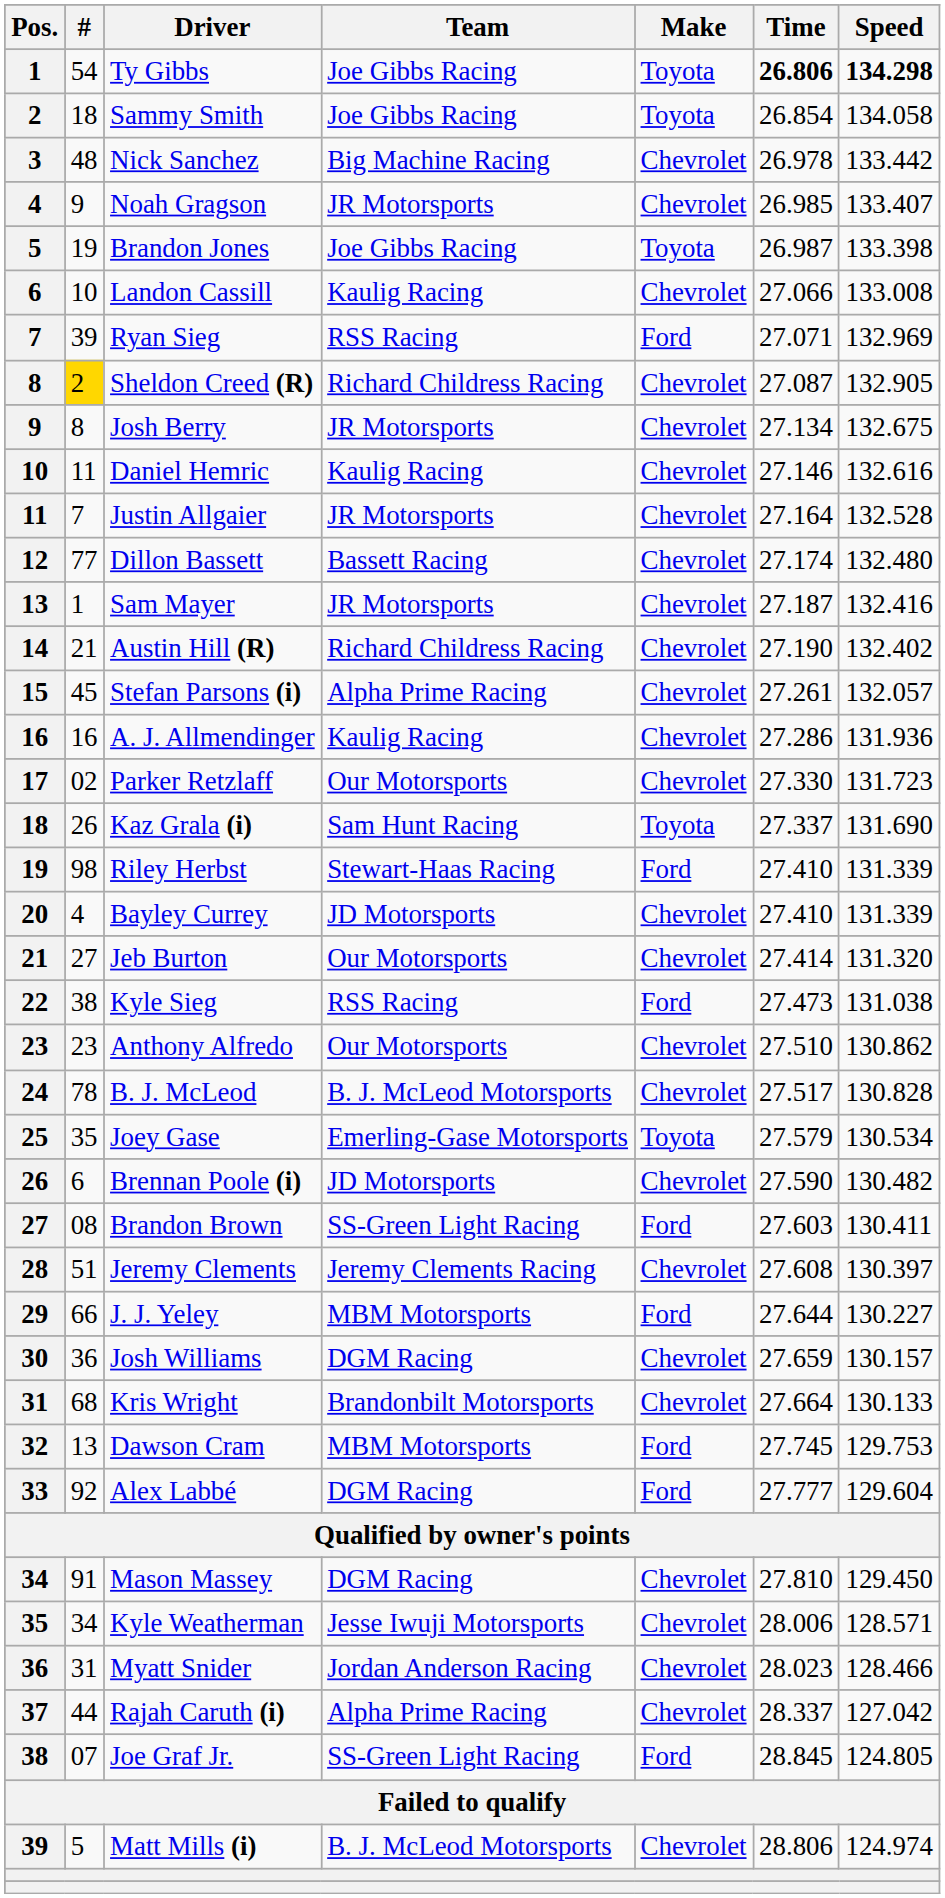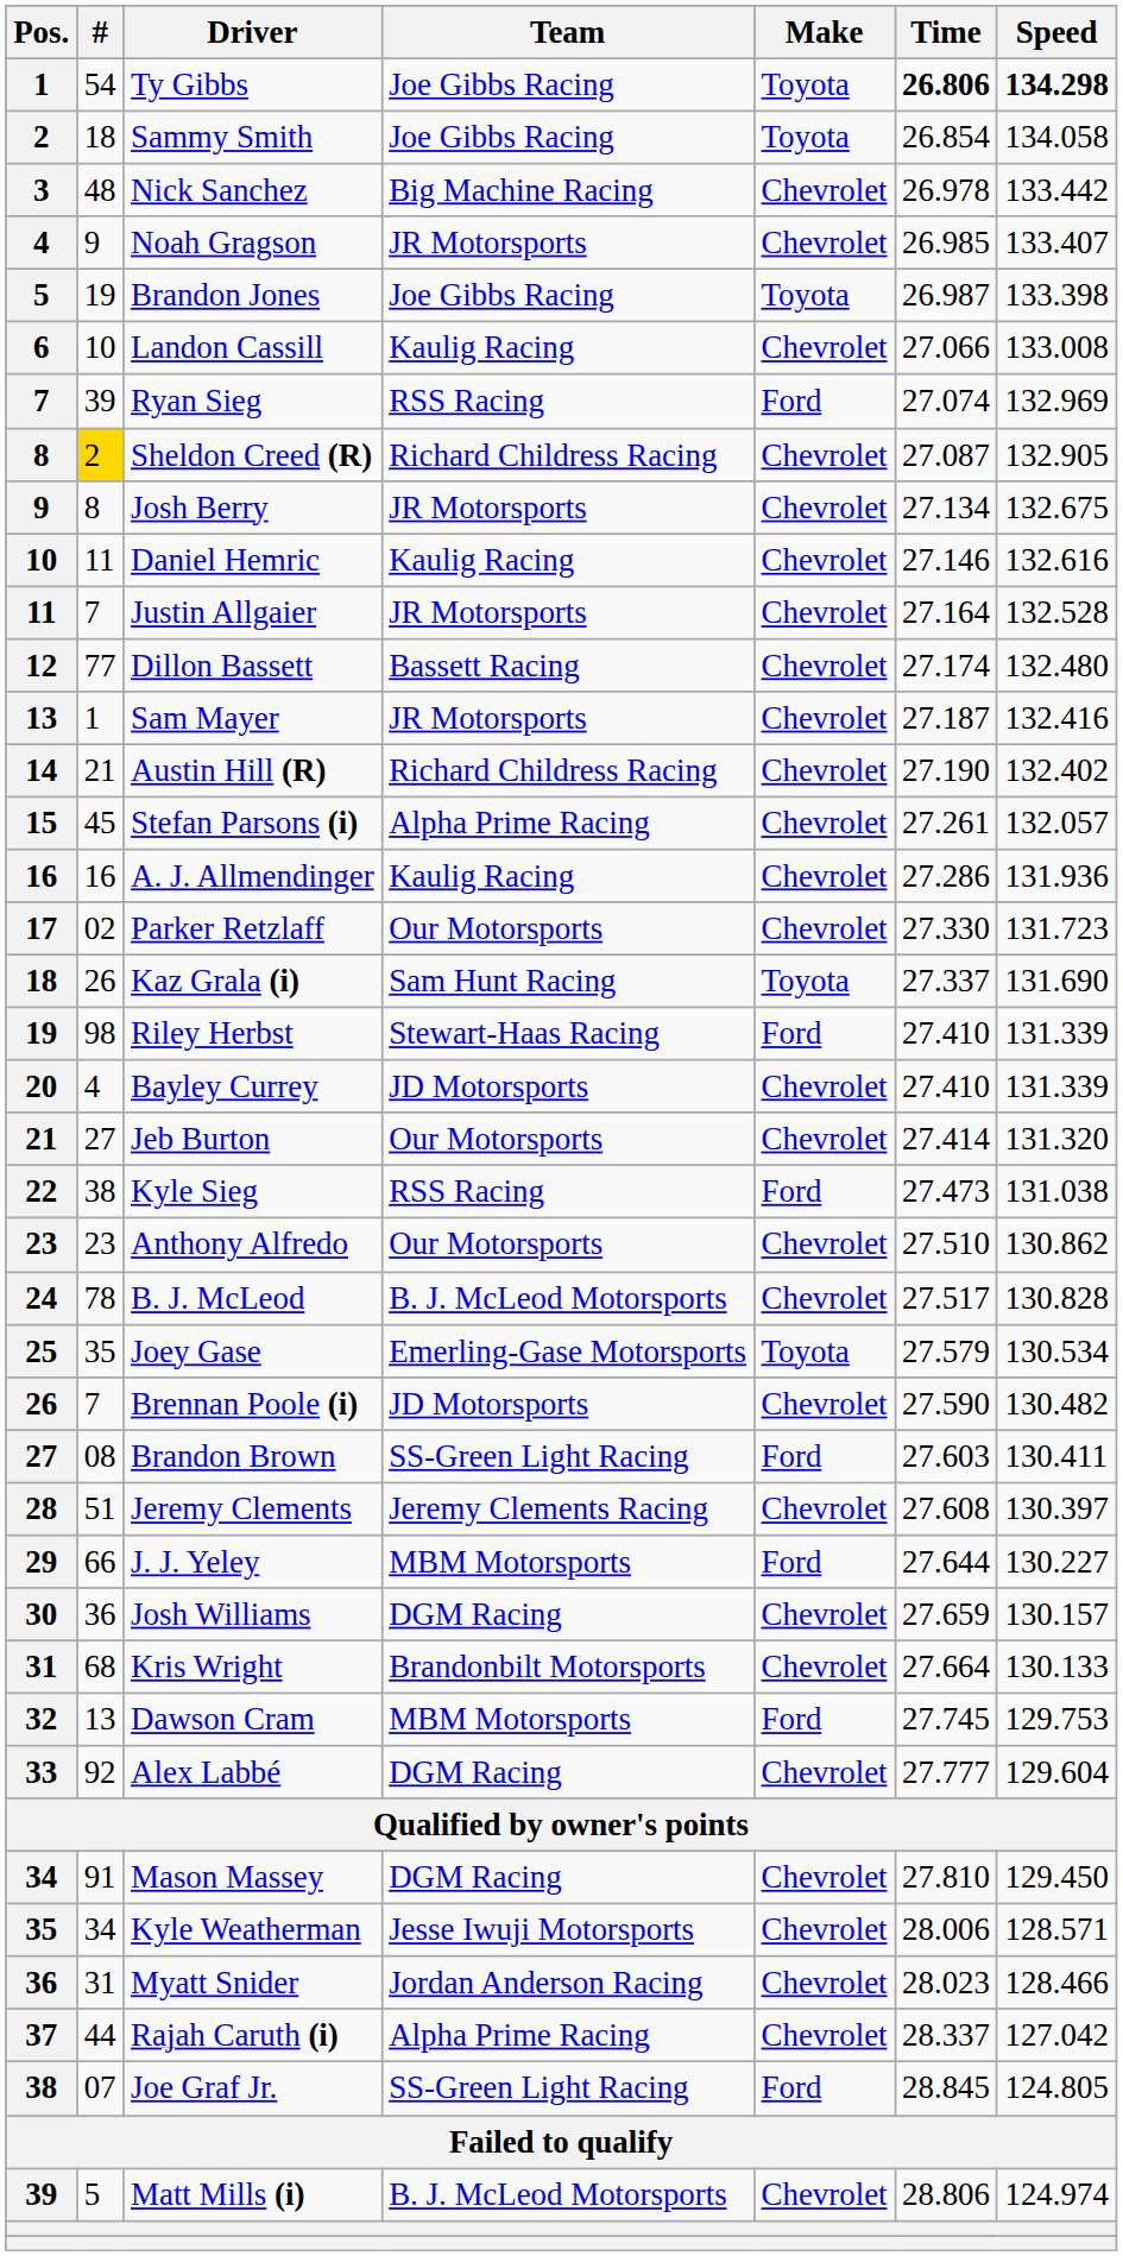 <table class="wikitable" style="font-size:95%">
 <tr>
 <th>Pos.</th>
 <th>#</th>
 <th>Driver</th>
 <th>Team</th>
 <th>Make</th>
 <th>Time</th>
 <th>Speed</th>
 </tr>
 <tr>
 <th>1</th>
 <td>54</td>
 <td><a href='#'>Ty Gibbs</a></td>
 <td><a href='#'>Joe Gibbs Racing</a></td>
 <td><a href='#'>Toyota</a></td>
 <td><strong>26.806</strong></td>
 <td><strong>134.298</strong></td>
 </tr>
 <tr>
 <th>2</th>
 <td>18</td>
 <td><a href='#'>Sammy Smith</a></td>
 <td><a href='#'>Joe Gibbs Racing</a></td>
 <td><a href='#'>Toyota</a></td>
 <td>26.854</td>
 <td>134.058</td>
 </tr>
 <tr>
 <th>3</th>
 <td>48</td>
 <td><a href='#'>Nick Sanchez</a></td>
 <td><a href='#'>Big Machine Racing</a></td>
 <td><a href='#'>Chevrolet</a></td>
 <td>26.978</td>
 <td>133.442</td>
 </tr>
 <tr>
 <th>4</th>
 <td>9</td>
 <td><a href='#'>Noah Gragson</a></td>
 <td><a href='#'>JR Motorsports</a></td>
 <td><a href='#'>Chevrolet</a></td>
 <td>26.985</td>
 <td>133.407</td>
 </tr>
 <tr>
 <th>5</th>
 <td>19</td>
 <td><a href='#'>Brandon Jones</a></td>
 <td><a href='#'>Joe Gibbs Racing</a></td>
 <td><a href='#'>Toyota</a></td>
 <td>26.987</td>
 <td>133.398</td>
 </tr>
 <tr>
 <th>6</th>
 <td>10</td>
 <td><a href='#'>Landon Cassill</a></td>
 <td><a href='#'>Kaulig Racing</a></td>
 <td><a href='#'>Chevrolet</a></td>
 <td>27.066</td>
 <td>133.008</td>
 </tr>
 <tr>
 <th>7</th>
 <td>39</td>
 <td><a href='#'>Ryan Sieg</a></td>
 <td><a href='#'>RSS Racing</a></td>
 <td><a href='#'>Ford</a></td>
-<td>27.071</td>
+<td>27.074</td>
 <td>132.969</td>
 </tr>
 <tr>
 <th>8</th>
 <td style="background: gold;">2</td>
 <td><a href='#'>Sheldon Creed</a> <strong>(R)</strong></td>
 <td><a href='#'>Richard Childress Racing</a></td>
 <td><a href='#'>Chevrolet</a></td>
 <td>27.087</td>
 <td>132.905</td>
 </tr>
 <tr>
 <th>9</th>
 <td>8</td>
 <td><a href='#'>Josh Berry</a></td>
 <td><a href='#'>JR Motorsports</a></td>
 <td><a href='#'>Chevrolet</a></td>
 <td>27.134</td>
 <td>132.675</td>
 </tr>
 <tr>
 <th>10</th>
 <td>11</td>
 <td><a href='#'>Daniel Hemric</a></td>
 <td><a href='#'>Kaulig Racing</a></td>
 <td><a href='#'>Chevrolet</a></td>
 <td>27.146</td>
 <td>132.616</td>
 </tr>
 <tr>
 <th>11</th>
 <td>7</td>
 <td><a href='#'>Justin Allgaier</a></td>
 <td><a href='#'>JR Motorsports</a></td>
 <td><a href='#'>Chevrolet</a></td>
 <td>27.164</td>
 <td>132.528</td>
 </tr>
 <tr>
 <th>12</th>
 <td>77</td>
 <td><a href='#'>Dillon Bassett</a></td>
 <td><a href='#'>Bassett Racing</a></td>
 <td><a href='#'>Chevrolet</a></td>
 <td>27.174</td>
 <td>132.480</td>
 </tr>
 <tr>
 <th>13</th>
 <td>1</td>
 <td><a href='#'>Sam Mayer</a></td>
 <td><a href='#'>JR Motorsports</a></td>
 <td><a href='#'>Chevrolet</a></td>
 <td>27.187</td>
 <td>132.416</td>
 </tr>
 <tr>
 <th>14</th>
 <td>21</td>
 <td><a href='#'>Austin Hill</a> <strong>(R)</strong></td>
 <td><a href='#'>Richard Childress Racing</a></td>
 <td><a href='#'>Chevrolet</a></td>
 <td>27.190</td>
 <td>132.402</td>
 </tr>
 <tr>
 <th>15</th>
 <td>45</td>
 <td><a href='#'>Stefan Parsons</a> <strong>(i)</strong></td>
 <td><a href='#'>Alpha Prime Racing</a></td>
 <td><a href='#'>Chevrolet</a></td>
 <td>27.261</td>
 <td>132.057</td>
 </tr>
 <tr>
 <th>16</th>
 <td>16</td>
 <td><a href='#'>A. J. Allmendinger</a></td>
 <td><a href='#'>Kaulig Racing</a></td>
 <td><a href='#'>Chevrolet</a></td>
 <td>27.286</td>
 <td>131.936</td>
 </tr>
 <tr>
 <th>17</th>
 <td>02</td>
 <td><a href='#'>Parker Retzlaff</a></td>
 <td><a href='#'>Our Motorsports</a></td>
 <td><a href='#'>Chevrolet</a></td>
 <td>27.330</td>
 <td>131.723</td>
 </tr>
 <tr>
 <th>18</th>
 <td>26</td>
 <td><a href='#'>Kaz Grala</a> <strong>(i)</strong></td>
 <td><a href='#'>Sam Hunt Racing</a></td>
 <td><a href='#'>Toyota</a></td>
 <td>27.337</td>
 <td>131.690</td>
 </tr>
 <tr>
 <th>19</th>
 <td>98</td>
 <td><a href='#'>Riley Herbst</a></td>
 <td><a href='#'>Stewart-Haas Racing</a></td>
 <td><a href='#'>Ford</a></td>
 <td>27.410</td>
 <td>131.339</td>
 </tr>
 <tr>
 <th>20</th>
 <td>4</td>
 <td><a href='#'>Bayley Currey</a></td>
 <td><a href='#'>JD Motorsports</a></td>
 <td><a href='#'>Chevrolet</a></td>
 <td>27.410</td>
 <td>131.339</td>
 </tr>
 <tr>
 <th>21</th>
 <td>27</td>
 <td><a href='#'>Jeb Burton</a></td>
 <td><a href='#'>Our Motorsports</a></td>
 <td><a href='#'>Chevrolet</a></td>
 <td>27.414</td>
 <td>131.320</td>
 </tr>
 <tr>
 <th>22</th>
 <td>38</td>
 <td><a href='#'>Kyle Sieg</a></td>
 <td><a href='#'>RSS Racing</a></td>
 <td><a href='#'>Ford</a></td>
 <td>27.473</td>
 <td>131.038</td>
 </tr>
 <tr>
 <th>23</th>
 <td>23</td>
 <td><a href='#'>Anthony Alfredo</a></td>
 <td><a href='#'>Our Motorsports</a></td>
 <td><a href='#'>Chevrolet</a></td>
 <td>27.510</td>
 <td>130.862</td>
 </tr>
 <tr>
 <th>24</th>
 <td>78</td>
 <td><a href='#'>B. J. McLeod</a></td>
 <td><a href='#'>B. J. McLeod Motorsports</a></td>
 <td><a href='#'>Chevrolet</a></td>
 <td>27.517</td>
 <td>130.828</td>
 </tr>
 <tr>
 <th>25</th>
 <td>35</td>
 <td><a href='#'>Joey Gase</a></td>
 <td><a href='#'>Emerling-Gase Motorsports</a></td>
 <td><a href='#'>Toyota</a></td>
 <td>27.579</td>
 <td>130.534</td>
 </tr>
 <tr>
 <th>26</th>
-<td>6</td>
+<td>7</td>
 <td><a href='#'>Brennan Poole</a> <strong>(i)</strong></td>
 <td><a href='#'>JD Motorsports</a></td>
 <td><a href='#'>Chevrolet</a></td>
 <td>27.590</td>
 <td>130.482</td>
 </tr>
 <tr>
 <th>27</th>
 <td>08</td>
 <td><a href='#'>Brandon Brown</a></td>
 <td><a href='#'>SS-Green Light Racing</a></td>
 <td><a href='#'>Ford</a></td>
 <td>27.603</td>
 <td>130.411</td>
 </tr>
 <tr>
 <th>28</th>
 <td>51</td>
 <td><a href='#'>Jeremy Clements</a></td>
 <td><a href='#'>Jeremy Clements Racing</a></td>
 <td><a href='#'>Chevrolet</a></td>
 <td>27.608</td>
 <td>130.397</td>
 </tr>
 <tr>
 <th>29</th>
 <td>66</td>
 <td><a href='#'>J. J. Yeley</a></td>
 <td><a href='#'>MBM Motorsports</a></td>
 <td><a href='#'>Ford</a></td>
 <td>27.644</td>
 <td>130.227</td>
 </tr>
 <tr>
 <th>30</th>
 <td>36</td>
 <td><a href='#'>Josh Williams</a></td>
 <td><a href='#'>DGM Racing</a></td>
 <td><a href='#'>Chevrolet</a></td>
 <td>27.659</td>
 <td>130.157</td>
 </tr>
 <tr>
 <th>31</th>
 <td>68</td>
 <td><a href='#'>Kris Wright</a></td>
 <td><a href='#'>Brandonbilt Motorsports</a></td>
 <td><a href='#'>Chevrolet</a></td>
 <td>27.664</td>
 <td>130.133</td>
 </tr>
 <tr>
 <th>32</th>
 <td>13</td>
 <td><a href='#'>Dawson Cram</a></td>
 <td><a href='#'>MBM Motorsports</a></td>
 <td><a href='#'>Ford</a></td>
 <td>27.745</td>
 <td>129.753</td>
 </tr>
 <tr>
 <th>33</th>
 <td>92</td>
 <td><a href='#'>Alex Labbé</a></td>
 <td><a href='#'>DGM Racing</a></td>
-<td><a href='#'>Ford</a></td>
+<td><a href='#'>Chevrolet</a></td>
 <td>27.777</td>
 <td>129.604</td>
 </tr>
 <tr>
 <th colspan="7">Qualified by owner's points</th>
 </tr>
 <tr>
 <th>34</th>
 <td>91</td>
 <td><a href='#'>Mason Massey</a></td>
 <td><a href='#'>DGM Racing</a></td>
 <td><a href='#'>Chevrolet</a></td>
 <td>27.810</td>
 <td>129.450</td>
 </tr>
 <tr>
 <th>35</th>
 <td>34</td>
 <td><a href='#'>Kyle Weatherman</a></td>
 <td><a href='#'>Jesse Iwuji Motorsports</a></td>
 <td><a href='#'>Chevrolet</a></td>
 <td>28.006</td>
 <td>128.571</td>
 </tr>
 <tr>
 <th>36</th>
 <td>31</td>
 <td><a href='#'>Myatt Snider</a></td>
 <td><a href='#'>Jordan Anderson Racing</a></td>
 <td><a href='#'>Chevrolet</a></td>
 <td>28.023</td>
 <td>128.466</td>
 </tr>
 <tr>
 <th>37</th>
 <td>44</td>
 <td><a href='#'>Rajah Caruth</a> <strong>(i)</strong></td>
 <td><a href='#'>Alpha Prime Racing</a></td>
 <td><a href='#'>Chevrolet</a></td>
 <td>28.337</td>
 <td>127.042</td>
 </tr>
 <tr>
 <th>38</th>
 <td>07</td>
 <td><a href='#'>Joe Graf Jr.</a></td>
 <td><a href='#'>SS-Green Light Racing</a></td>
 <td><a href='#'>Ford</a></td>
 <td>28.845</td>
 <td>124.805</td>
 </tr>
 <tr>
 <th colspan="7">Failed to qualify</th>
 </tr>
 <tr>
 <th>39</th>
 <td>5</td>
 <td><a href='#'>Matt Mills</a> <strong>(i)</strong></td>
 <td><a href='#'>B. J. McLeod Motorsports</a></td>
 <td><a href='#'>Chevrolet</a></td>
 <td>28.806</td>
 <td>124.974</td>
 </tr>
 <tr>
 <th colspan="7"></th>
 </tr>
 <tr>
 <th colspan="7"></th>
 </tr>
 </table>
